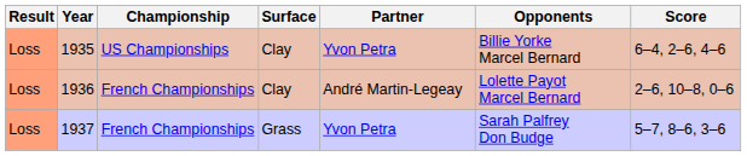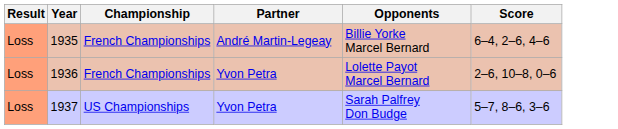 <table class="sortable wikitable">
 <tr>
 <th style="width:40px">Result</th>
 <th style="width:30px">Year</th>
 <th style="width:165px">Championship</th>
-<th style="width:50px">Surface</th>
 <th style="width:160px">Partner</th>
 <th style="width:160px">Opponents</th>
 <th style="width:110px" class="unsortable">Score</th>
 </tr>
 <tr style="background:#ebc2af;">
 <td style="background:#ffa07a;">Loss</td>
 <td>1935</td>
-<td><a href='#'>US Championships</a></td>
-<td>Clay</td>
-<td> <a href='#'>Yvon Petra</a></td>
+<td><a href='#'>French Championships</a></td>
+<td> <a href='#'>André Martin-Legeay</a></td>
 <td> <a href='#'>Billie Yorke</a> <br>  Marcel Bernard</td>
 <td>6–4, 2–6, 4–6</td>
 </tr>
 <tr style="background:#ebc2af;">
 <td style="background:#ffa07a;">Loss</td>
 <td>1936</td>
 <td><a href='#'>French Championships</a></td>
-<td>Clay</td>
-<td> André Martin-Legeay</td>
+<td> <a href='#'>Yvon Petra</a></td>
 <td> <a href='#'>Lolette Payot</a> <br>  <a href='#'>Marcel Bernard</a></td>
 <td>2–6, 10–8, 0–6</td>
 </tr>
 <tr style="background:#ccf;">
 <td style="background:#ffa07a;">Loss</td>
 <td>1937</td>
-<td><a href='#'>French Championships</a></td>
-<td>Grass</td>
+<td><a href='#'>US Championships</a></td>
 <td> <a href='#'>Yvon Petra</a></td>
 <td> <a href='#'>Sarah Palfrey</a> <br>  <a href='#'>Don Budge</a></td>
 <td>5–7, 8–6, 3–6</td>
 </tr>
 </table>
